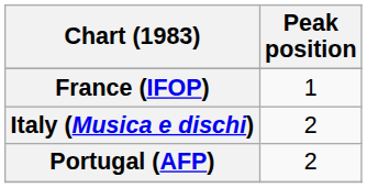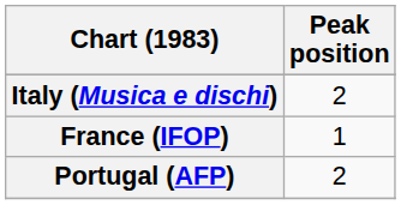 <table class="wikitable sortable plainrowheaders">
 <tr>
 <th>Chart (1983)</th>
 <th>Peak<br>position</th>
 </tr>
 <tr>
 </tr>
 <tr>
+<th scope="row">Italy (<em><a href='#'>Musica e dischi</a></em>)</th>
+<td align="center">2</td>
+</tr>
+<tr>
 <th scope="row">France (<a href='#'>IFOP</a>)</th>
 <td align="center">1</td>
-</tr>
-<tr>
-<th scope="row">Italy (<em><a href='#'>Musica e dischi</a></em>)</th>
-<td align="center">2</td>
 </tr>
 <tr>
 <th scope="row">Portugal (<a href='#'>AFP</a>)</th>
 <td style="text-align:center;">2</td>
 </tr>
 <tr>
 </tr>
 <tr>
 </tr>
 </table>
